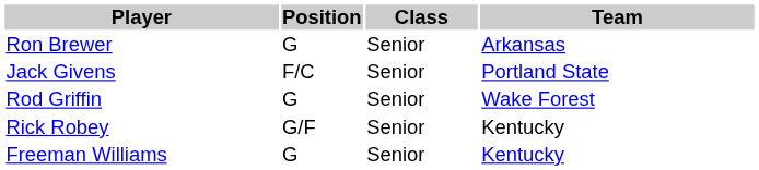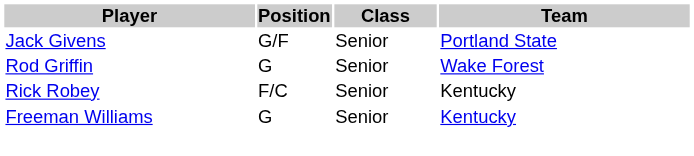 <table style="width:600px" "border:'1' 'solid' 'gray'">
 <tr>
 <th style="background:#CCCCCC;width:40%">Player</th>
 <th style="background:#CCCCCC;width:4%">Position</th>
 <th style="background:#CCCCCC;width:16%">Class</th>
 <th style="background:#CCCCCC;width:40%">Team</th>
 </tr>
 <tr>
-<td><a href='#'>Ron Brewer</a></td>
-<td>G</td>
-<td>Senior</td>
-<td><a href='#'>Arkansas</a></td>
-</tr>
-<tr>
 <td><a href='#'>Jack Givens</a></td>
-<td>F/C</td>
+<td>G/F</td>
 <td>Senior</td>
 <td><a href='#'>Portland State</a></td>
 </tr>
 <tr>
 <td><a href='#'>Rod Griffin</a></td>
 <td>G</td>
 <td>Senior</td>
 <td><a href='#'>Wake Forest</a></td>
 </tr>
 <tr>
 <td><a href='#'>Rick Robey</a></td>
-<td>G/F</td>
+<td>F/C</td>
 <td>Senior</td>
 <td>Kentucky</td>
 </tr>
 <tr>
 <td><a href='#'>Freeman Williams</a></td>
 <td>G</td>
 <td>Senior</td>
 <td><a href='#'>Kentucky</a></td>
 </tr>
 </table>
